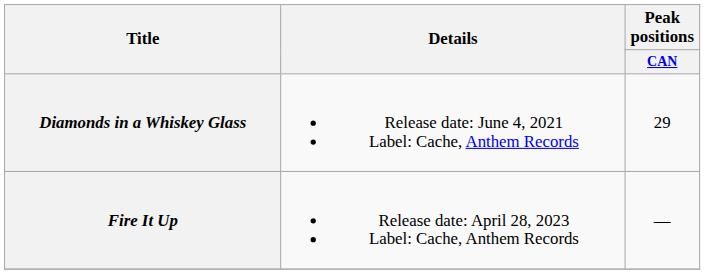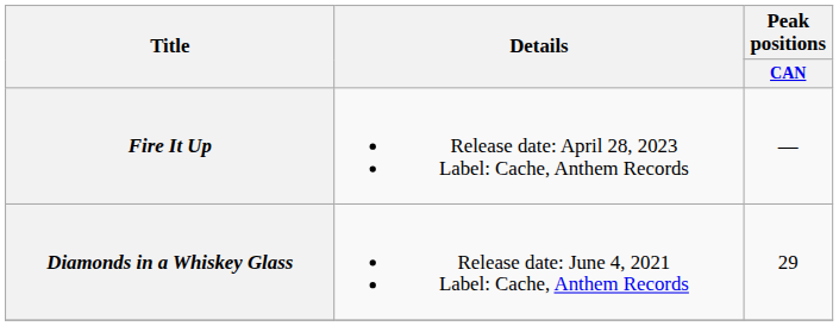 <table class="wikitable plainrowheaders" style="text-align:center;">
 <tr>
 <th rowspan="2" style="width:16em;">Title</th>
 <th rowspan="2" style="width:20em;">Details</th>
 <th>Peak positions</th>
 </tr>
 <tr style="font-size:smaller;">
 <th width="65"><a href='#'>CAN</a><br></th>
 </tr>
 <tr>
+<th scope="row"><em>Fire It Up</em></th>
+<td><br><ul><li>Release date: April 28, 2023</li><li>Label: Cache, Anthem Records</li></ul></td>
+<td>—</td>
+</tr>
+<tr>
 <th scope="row"><em>Diamonds in a Whiskey Glass</em></th>
 <td><br><ul><li>Release date: June 4, 2021</li><li>Label: Cache, <a href='#'>Anthem Records</a></li></ul></td>
 <td>29</td>
 </tr>
 <tr>
-<th scope="row"><em>Fire It Up</em></th>
-<td><br><ul><li>Release date: April 28, 2023</li><li>Label: Cache, Anthem Records</li></ul></td>
-<td>—</td>
-</tr>
-<tr>
 </tr>
 </table>
